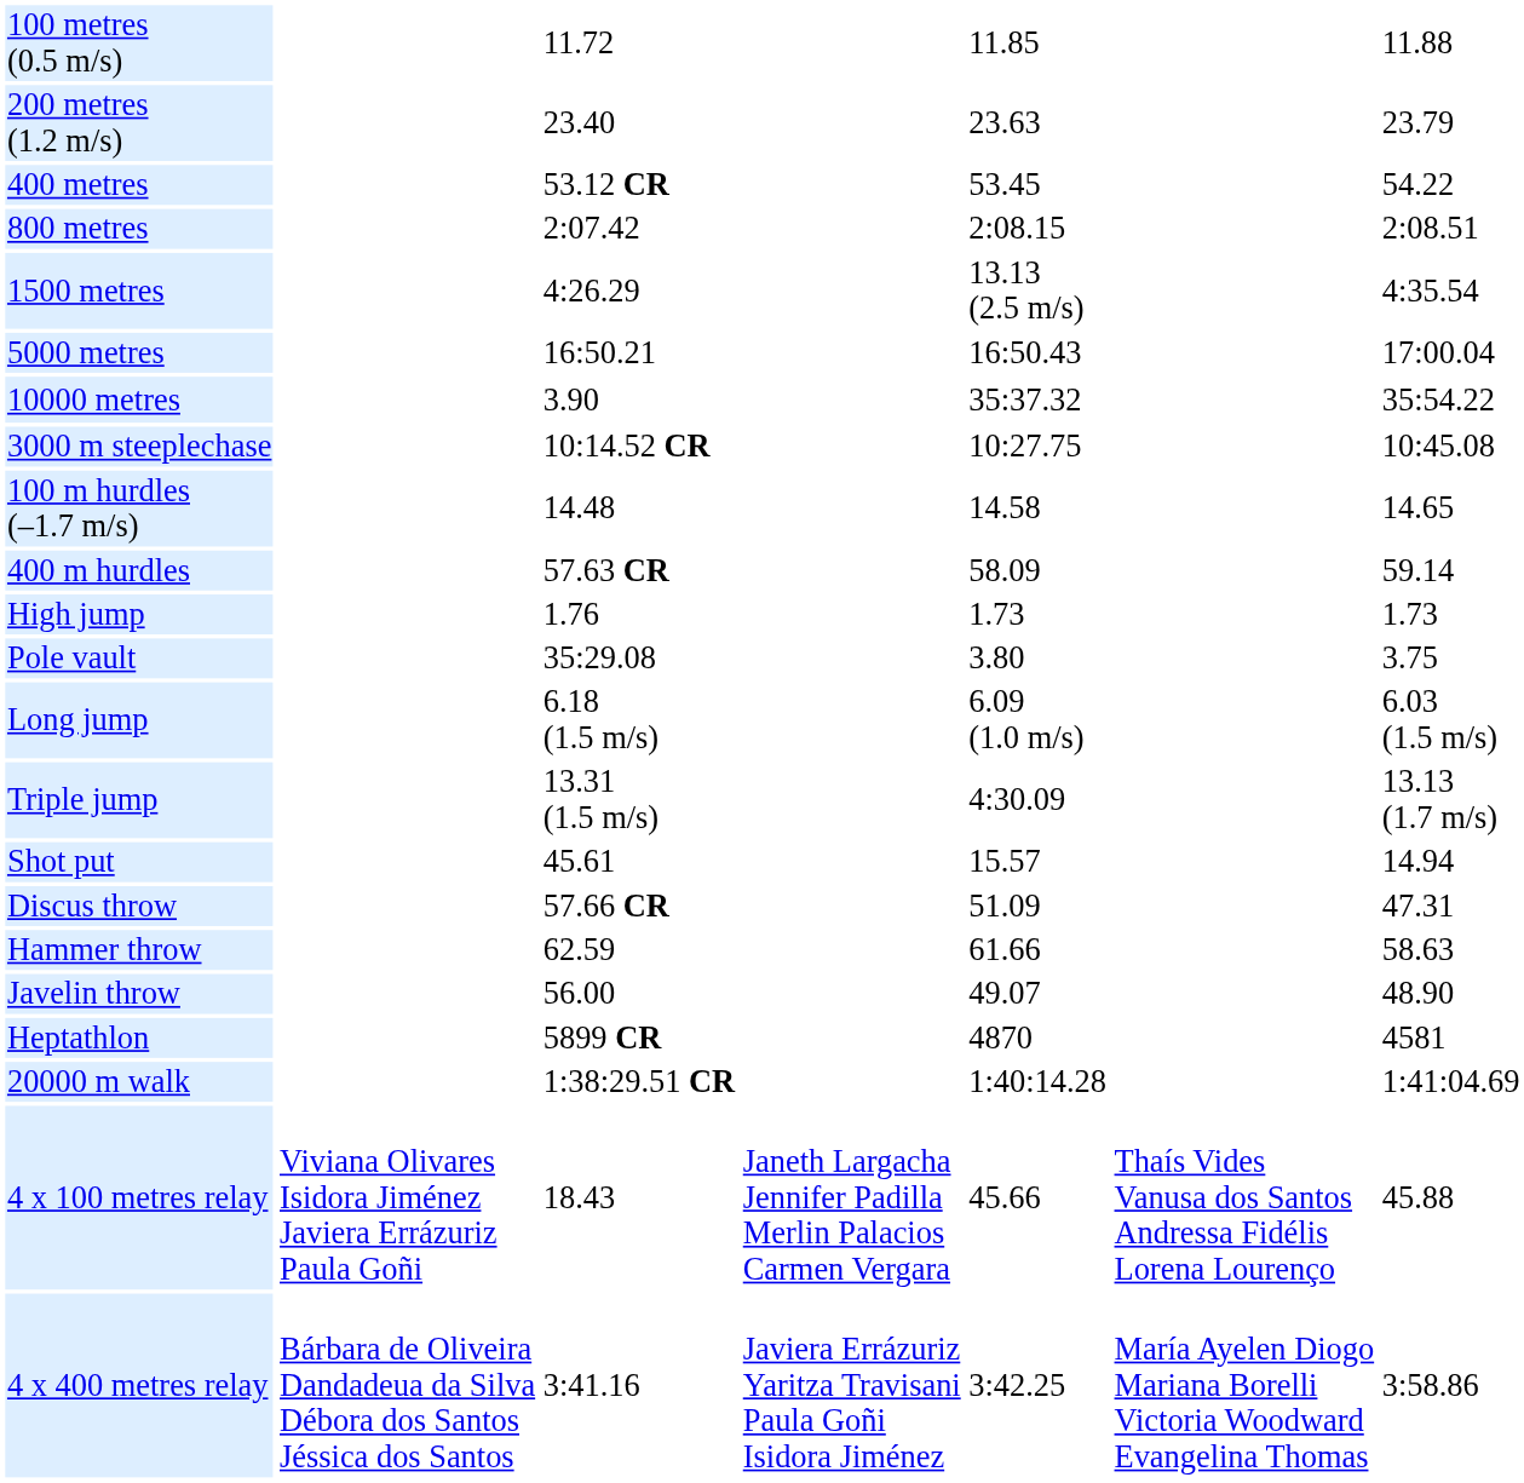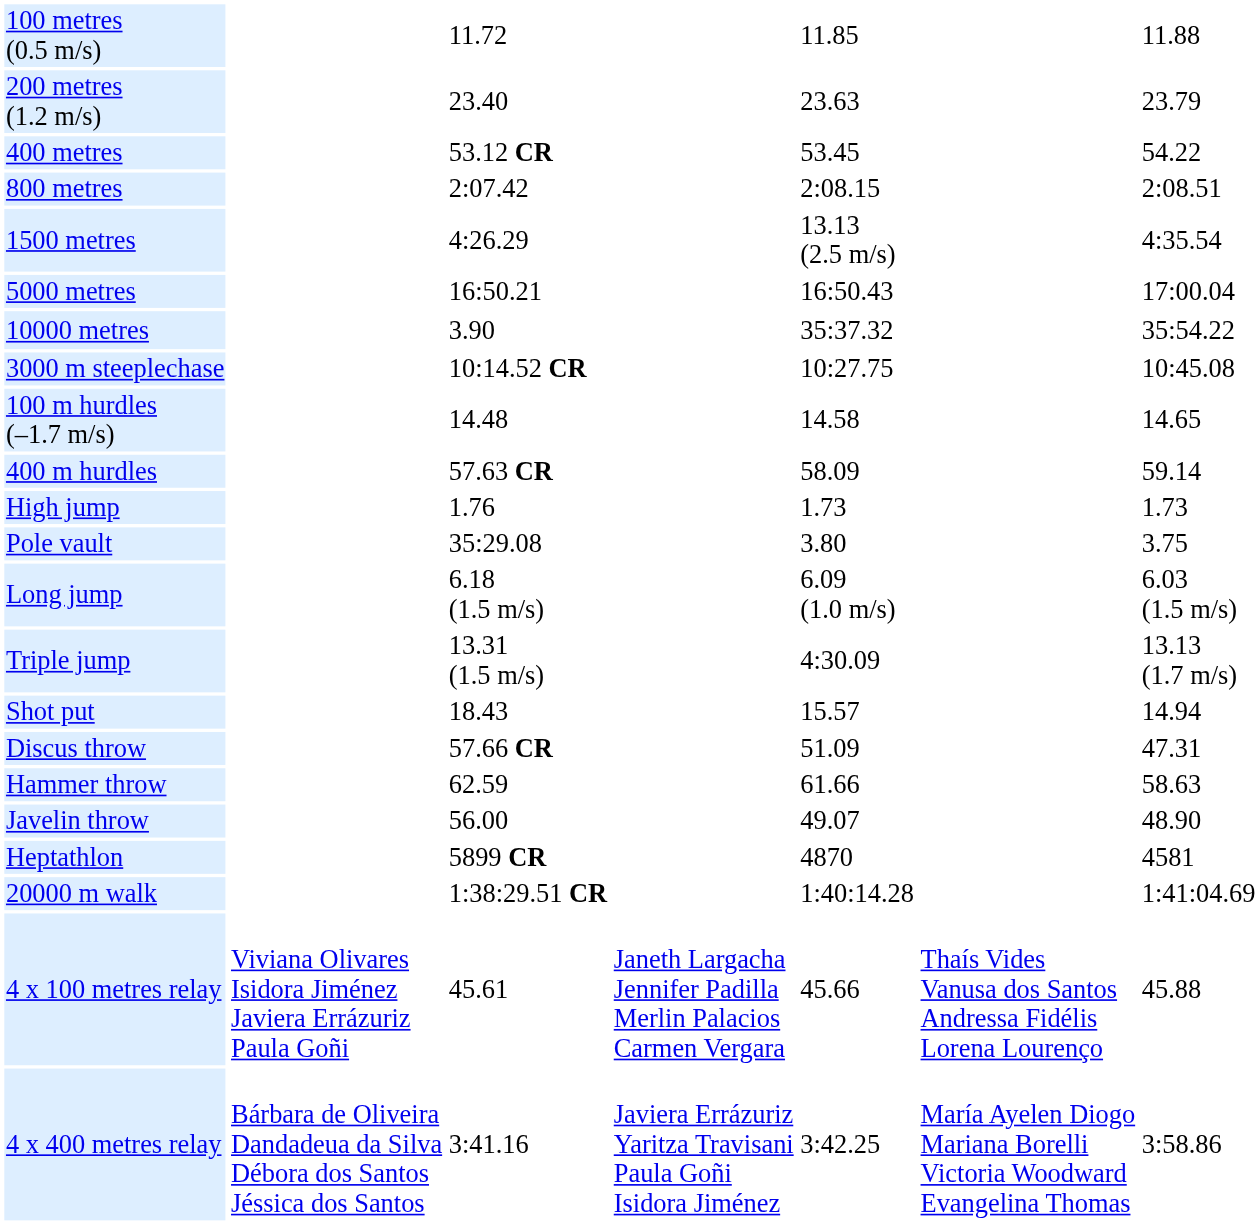 <table>
 <tr>
 <td bgcolor = DDEEFF><a href='#'>100 metres</a> <br> (0.5 m/s)</td>
 <td></td>
 <td>11.72</td>
 <td></td>
 <td>11.85</td>
 <td></td>
 <td>11.88</td>
 </tr>
 <tr>
 <td bgcolor = DDEEFF><a href='#'>200 metres</a> <br> (1.2 m/s)</td>
 <td></td>
 <td>23.40</td>
 <td></td>
 <td>23.63</td>
 <td></td>
 <td>23.79</td>
 </tr>
 <tr>
 <td bgcolor = DDEEFF><a href='#'>400 metres</a></td>
 <td></td>
 <td>53.12 <strong>CR</strong></td>
 <td></td>
 <td>53.45</td>
 <td></td>
 <td>54.22</td>
 </tr>
 <tr>
 <td bgcolor = DDEEFF><a href='#'>800 metres</a></td>
 <td></td>
 <td>2:07.42</td>
 <td></td>
 <td>2:08.15</td>
 <td></td>
 <td>2:08.51</td>
 </tr>
 <tr>
 <td bgcolor = DDEEFF><a href='#'>1500 metres</a></td>
 <td></td>
 <td>4:26.29</td>
 <td></td>
 <td>13.13 <br> (2.5 m/s)</td>
 <td></td>
 <td>4:35.54</td>
 </tr>
 <tr>
 <td bgcolor = DDEEFF><a href='#'>5000 metres</a></td>
 <td></td>
 <td>16:50.21</td>
 <td></td>
 <td>16:50.43</td>
 <td></td>
 <td>17:00.04</td>
 </tr>
 <tr>
 <td bgcolor = DDEEFF><a href='#'>10000 metres</a></td>
 <td></td>
 <td>3.90</td>
 <td></td>
 <td>35:37.32</td>
 <td></td>
 <td>35:54.22</td>
 </tr>
 <tr>
 <td bgcolor = DDEEFF><a href='#'>3000 m steeplechase</a></td>
 <td></td>
 <td>10:14.52 <strong>CR</strong></td>
 <td></td>
 <td>10:27.75</td>
 <td></td>
 <td>10:45.08</td>
 </tr>
 <tr>
 <td bgcolor = DDEEFF><a href='#'>100 m hurdles</a> <br> (–1.7 m/s)</td>
 <td></td>
 <td>14.48</td>
 <td></td>
 <td>14.58</td>
 <td></td>
 <td>14.65</td>
 </tr>
 <tr>
 <td bgcolor = DDEEFF><a href='#'>400 m hurdles</a></td>
 <td></td>
 <td>57.63 <strong>CR</strong></td>
 <td></td>
 <td>58.09</td>
 <td></td>
 <td>59.14</td>
 </tr>
 <tr>
 <td bgcolor = DDEEFF><a href='#'>High jump</a></td>
 <td></td>
 <td>1.76</td>
 <td></td>
 <td>1.73</td>
 <td></td>
 <td>1.73</td>
 </tr>
 <tr>
 <td bgcolor = DDEEFF><a href='#'>Pole vault</a></td>
 <td></td>
 <td>35:29.08</td>
 <td></td>
 <td>3.80</td>
 <td></td>
 <td>3.75</td>
 </tr>
 <tr>
 <td bgcolor = DDEEFF><a href='#'>Long jump</a></td>
 <td></td>
 <td>6.18 <br> (1.5 m/s)</td>
 <td></td>
 <td>6.09 <br> (1.0 m/s)</td>
 <td></td>
 <td>6.03 <br> (1.5 m/s)</td>
 </tr>
 <tr>
 <td bgcolor = DDEEFF><a href='#'>Triple jump</a></td>
 <td></td>
 <td>13.31 <br> (1.5 m/s)</td>
 <td></td>
 <td>4:30.09</td>
 <td></td>
 <td>13.13 <br> (1.7 m/s)</td>
 </tr>
 <tr>
 <td bgcolor = DDEEFF><a href='#'>Shot put</a></td>
 <td></td>
-<td>45.61</td>
+<td>18.43</td>
 <td></td>
 <td>15.57</td>
 <td></td>
 <td>14.94</td>
 </tr>
 <tr>
 <td bgcolor = DDEEFF><a href='#'>Discus throw</a></td>
 <td></td>
 <td>57.66 <strong>CR</strong></td>
 <td></td>
 <td>51.09</td>
 <td></td>
 <td>47.31</td>
 </tr>
 <tr>
 <td bgcolor = DDEEFF><a href='#'>Hammer throw</a></td>
 <td></td>
 <td>62.59</td>
 <td></td>
 <td>61.66</td>
 <td></td>
 <td>58.63</td>
 </tr>
 <tr>
 <td bgcolor = DDEEFF><a href='#'>Javelin throw</a></td>
 <td></td>
 <td>56.00</td>
 <td></td>
 <td>49.07</td>
 <td></td>
 <td>48.90</td>
 </tr>
 <tr>
 <td bgcolor = DDEEFF><a href='#'>Heptathlon</a></td>
 <td></td>
 <td>5899 <strong>CR</strong></td>
 <td></td>
 <td>4870</td>
 <td></td>
 <td>4581</td>
 </tr>
 <tr>
 <td bgcolor = DDEEFF><a href='#'>20000 m walk</a></td>
 <td></td>
 <td>1:38:29.51 <strong>CR</strong></td>
 <td></td>
 <td>1:40:14.28</td>
 <td></td>
 <td>1:41:04.69</td>
 </tr>
 <tr>
 <td bgcolor = DDEEFF><a href='#'>4 x 100 metres relay</a></td>
 <td> <br> <a href='#'>Viviana Olivares</a> <br> <a href='#'>Isidora Jiménez</a> <br> <a href='#'>Javiera Errázuriz</a> <br> <a href='#'>Paula Goñi</a></td>
-<td>18.43</td>
+<td>45.61</td>
 <td> <br> <a href='#'>Janeth Largacha</a> <br> <a href='#'>Jennifer Padilla</a> <br> <a href='#'>Merlin Palacios</a> <br> <a href='#'>Carmen Vergara</a></td>
 <td>45.66</td>
 <td> <br> <a href='#'>Thaís Vides</a> <br> <a href='#'>Vanusa dos Santos</a> <br> <a href='#'>Andressa Fidélis</a> <br> <a href='#'>Lorena Lourenço</a></td>
 <td>45.88</td>
 </tr>
 <tr>
 <td bgcolor = DDEEFF><a href='#'>4 x 400 metres relay</a></td>
 <td> <br> <a href='#'>Bárbara de Oliveira</a> <br> <a href='#'>Dandadeua da Silva</a> <br> <a href='#'>Débora dos Santos</a> <br> <a href='#'>Jéssica dos Santos</a></td>
 <td>3:41.16</td>
 <td> <br> <a href='#'>Javiera Errázuriz</a> <br> <a href='#'>Yaritza Travisani</a> <br> <a href='#'>Paula Goñi</a> <br> <a href='#'>Isidora Jiménez</a></td>
 <td>3:42.25</td>
 <td> <br> <a href='#'>María Ayelen Diogo</a> <br> <a href='#'>Mariana Borelli</a> <br> <a href='#'>Victoria Woodward</a> <br> <a href='#'>Evangelina Thomas</a></td>
 <td>3:58.86</td>
 </tr>
 </table>
